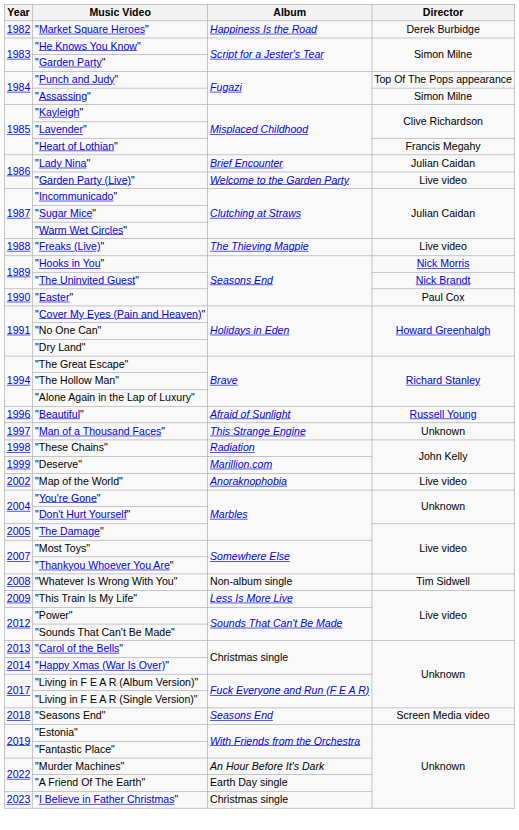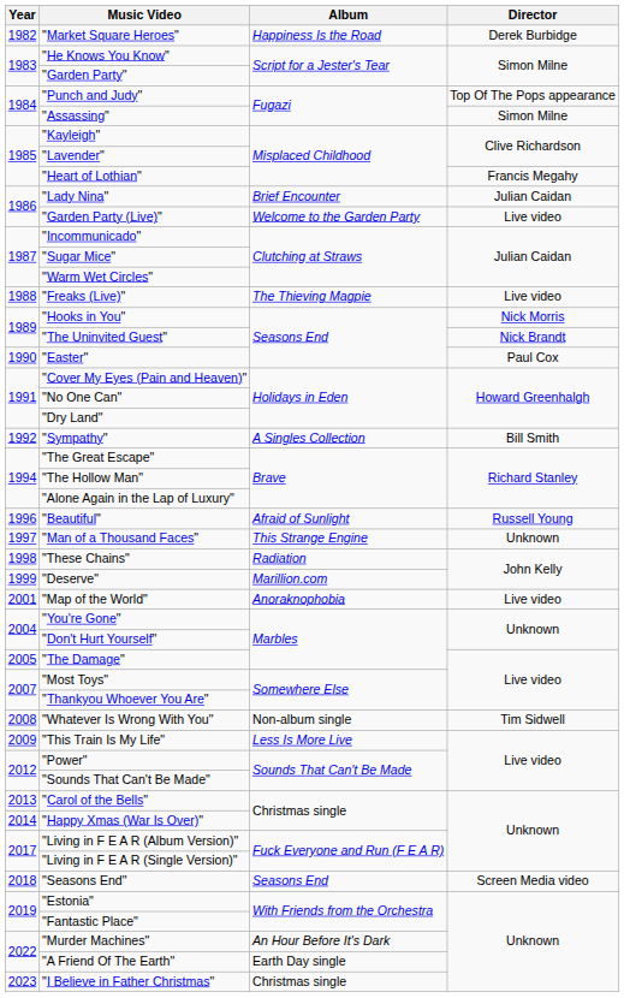 <table class="wikitable">
 <tr>
 <th>Year</th>
 <th>Music Video</th>
 <th>Album</th>
 <th>Director</th>
 </tr>
 <tr>
 <td rowspan="1" align="center"><a href='#'>1982</a></td>
 <td align="left">"<a href='#'>Market Square Heroes</a>"</td>
 <td rowspan="1"><em><a href='#'>Happiness Is the Road</a></em></td>
 <td rowspan="1" align="center">Derek Burbidge</td>
 </tr>
 <tr>
 <td rowspan="2" align="center"><a href='#'>1983</a></td>
 <td align="left">"<a href='#'>He Knows You Know</a>"</td>
 <td rowspan="2"><em><a href='#'>Script for a Jester's Tear</a></em></td>
 <td rowspan="2" align="center">Simon Milne</td>
 </tr>
 <tr>
 <td align="left">"<a href='#'>Garden Party</a>"</td>
 </tr>
 <tr>
 <td rowspan="2" align="center"><a href='#'>1984</a></td>
 <td align="left">"<a href='#'>Punch and Judy</a>"</td>
 <td rowspan="2"><em><a href='#'>Fugazi</a></em></td>
 <td rowspan="1" align="center">Top Of The Pops appearance</td>
 </tr>
 <tr>
 <td align="left">"<a href='#'>Assassing</a>"</td>
 <td rowspan="1" align="center">Simon Milne</td>
 </tr>
 <tr>
 <td rowspan="3" align="center"><a href='#'>1985</a></td>
 <td align="left">"<a href='#'>Kayleigh</a>"</td>
 <td rowspan="3"><em><a href='#'>Misplaced Childhood</a></em></td>
 <td rowspan="2" align="center">Clive Richardson</td>
 </tr>
 <tr>
 <td align="left">"<a href='#'>Lavender</a>"</td>
 </tr>
 <tr>
 <td align="left">"<a href='#'>Heart of Lothian</a>"</td>
 <td rowspan="1" align="center">Francis Megahy</td>
 </tr>
 <tr>
 <td rowspan="2" align="center"><a href='#'>1986</a></td>
 <td align="left">"<a href='#'>Lady Nina</a>"</td>
 <td rowspan="1"><em><a href='#'>Brief Encounter</a></em></td>
 <td rowspan="1" align="center">Julian Caidan</td>
 </tr>
 <tr>
 <td align="left">"<a href='#'>Garden Party (Live)</a>"</td>
 <td rowspan="1"><em><a href='#'>Welcome to the Garden Party</a></em></td>
 <td rowspan="1" align="center">Live video</td>
 </tr>
 <tr>
 <td rowspan="3" align="center"><a href='#'>1987</a></td>
 <td align="left">"<a href='#'>Incommunicado</a>"</td>
 <td rowspan="3"><em><a href='#'>Clutching at Straws</a></em></td>
 <td rowspan="3" align="center">Julian Caidan</td>
 </tr>
 <tr>
 <td align="left">"<a href='#'>Sugar Mice</a>"</td>
 </tr>
 <tr>
 <td align="left">"<a href='#'>Warm Wet Circles</a>"</td>
 </tr>
 <tr>
 <td rowspan="1" align="center"><a href='#'>1988</a></td>
 <td align="left">"<a href='#'>Freaks (Live)</a>"</td>
 <td rowspan="1"><em><a href='#'>The Thieving Magpie</a></em></td>
 <td rowspan="1" align="center">Live video</td>
 </tr>
 <tr>
 <td rowspan="2" align="center"><a href='#'>1989</a></td>
 <td align="left">"<a href='#'>Hooks in You</a>"</td>
 <td rowspan="3"><em><a href='#'>Seasons End</a></em></td>
 <td rowspan="1" align="center"><a href='#'>Nick Morris</a></td>
 </tr>
 <tr>
 <td align="left">"<a href='#'>The Uninvited Guest</a>"</td>
 <td rowspan="1" align="center"><a href='#'>Nick Brandt</a></td>
 </tr>
 <tr>
 <td rowspan="1" align="center"><a href='#'>1990</a></td>
 <td align="left">"<a href='#'>Easter</a>"</td>
 <td rowspan="1" align="center">Paul Cox</td>
 </tr>
 <tr>
 <td rowspan="3" align="center"><a href='#'>1991</a></td>
 <td align="left">"<a href='#'>Cover My Eyes (Pain and Heaven)</a>"</td>
 <td rowspan="3"><em><a href='#'>Holidays in Eden</a></em></td>
 <td rowspan="3" align="center"><a href='#'>Howard Greenhalgh</a></td>
 </tr>
 <tr>
 <td align="left">"No One Can"</td>
 </tr>
 <tr>
 <td align="left">"Dry Land"</td>
 </tr>
 <tr>
+<td rowspan="1" align="center"><a href='#'>1992</a></td>
+<td align="left">"<a href='#'>Sympathy</a>"</td>
+<td rowspan="1"><em><a href='#'>A Singles Collection</a></em></td>
+<td rowspan="1" align="center">Bill Smith</td>
+</tr>
+<tr>
 <td rowspan="3" align="center"><a href='#'>1994</a></td>
 <td align="left">"The Great Escape"</td>
 <td rowspan="3"><em><a href='#'>Brave</a></em></td>
 <td rowspan="3" align="center"><a href='#'>Richard Stanley</a></td>
 </tr>
 <tr>
 <td align="left">"The Hollow Man"</td>
 </tr>
 <tr>
 <td align="left">"Alone Again in the Lap of Luxury"</td>
 </tr>
 <tr>
 <td rowspan="1" align="center"><a href='#'>1996</a></td>
 <td align="left">"<a href='#'>Beautiful</a>"</td>
 <td rowspan="1"><em><a href='#'>Afraid of Sunlight</a></em></td>
 <td rowspan="1" align="center"><a href='#'>Russell Young</a></td>
 </tr>
 <tr>
 <td rowspan="1" align="center"><a href='#'>1997</a></td>
 <td align="left">"<a href='#'>Man of a Thousand Faces</a>"</td>
 <td rowspan="1"><em><a href='#'>This Strange Engine</a></em></td>
 <td rowspan="1" align="center">Unknown</td>
 </tr>
 <tr>
 <td rowspan="1" align="center"><a href='#'>1998</a></td>
 <td align="left">"These Chains"</td>
 <td rowspan="1"><em><a href='#'>Radiation</a></em></td>
 <td rowspan="2" align="center">John Kelly</td>
 </tr>
 <tr>
 <td rowspan="1" align="center"><a href='#'>1999</a></td>
 <td align="left">"Deserve"</td>
 <td rowspan="1"><em><a href='#'>Marillion.com</a></em></td>
 </tr>
 <tr>
-<td rowspan="1" align="center"><a href='#'>2002</a></td>
+<td rowspan="1" align="center"><a href='#'>2001</a></td>
 <td align="left">"Map of the World"</td>
 <td rowspan="1"><em><a href='#'>Anoraknophobia</a></em></td>
 <td rowspan="1" align="center">Live video</td>
 </tr>
 <tr>
 <td rowspan="2" align="center"><a href='#'>2004</a></td>
 <td align="left">"<a href='#'>You're Gone</a>"</td>
 <td rowspan="3"><em><a href='#'>Marbles</a></em></td>
 <td rowspan="2" align="center">Unknown</td>
 </tr>
 <tr>
 <td align="left">"<a href='#'>Don't Hurt Yourself</a>"</td>
 </tr>
 <tr>
 <td rowspan="1" align="center"><a href='#'>2005</a></td>
 <td align="left">"<a href='#'>The Damage</a>"</td>
 <td rowspan="3" align="center">Live video</td>
 </tr>
 <tr>
 <td rowspan="2" align="center"><a href='#'>2007</a></td>
 <td align="left">"Most Toys"</td>
 <td rowspan="2"><em><a href='#'>Somewhere Else</a></em></td>
 </tr>
 <tr>
 <td align="left">"<a href='#'>Thankyou Whoever You Are</a>"</td>
 </tr>
 <tr>
 <td rowspan="1" align="center"><a href='#'>2008</a></td>
 <td align="left">"Whatever Is Wrong With You"</td>
 <td rowspan="1">Non-album single</td>
 <td rowspan="1" align="center">Tim Sidwell</td>
 </tr>
 <tr>
 <td rowspan="1" align="center"><a href='#'>2009</a></td>
 <td align="left">"This Train Is My Life"</td>
 <td rowspan="1"><em><a href='#'>Less Is More Live</a></em></td>
 <td rowspan="3" align="center">Live video</td>
 </tr>
 <tr>
 <td rowspan="2" align="center"><a href='#'>2012</a></td>
 <td align="left">"Power"</td>
 <td rowspan="2"><em><a href='#'>Sounds That Can't Be Made</a></em></td>
 </tr>
 <tr>
 <td align="left">"Sounds That Can't Be Made"</td>
 </tr>
 <tr>
 <td rowspan="1" align="center"><a href='#'>2013</a></td>
 <td align="left">"<a href='#'>Carol of the Bells</a>"</td>
 <td rowspan="2">Christmas single</td>
 <td rowspan="4" align="center">Unknown</td>
 </tr>
 <tr>
 <td rowspan="1" align="center"><a href='#'>2014</a></td>
 <td align="left">"<a href='#'>Happy Xmas (War Is Over)</a>"</td>
 </tr>
 <tr>
 <td rowspan="2" align="center"><a href='#'>2017</a></td>
 <td align="left">"Living in F E A R (Album Version)"</td>
 <td rowspan="2"><em><a href='#'>Fuck Everyone and Run (F E A R)</a></em></td>
 </tr>
 <tr>
 <td align="left">"Living in F E A R (Single Version)"</td>
 </tr>
 <tr>
 <td rowspan="1" align="center"><a href='#'>2018</a></td>
 <td align="left">"Seasons End"</td>
 <td rowspan="1"><em><a href='#'>Seasons End</a></em></td>
 <td rowspan="1" align="center">Screen Media video</td>
 </tr>
 <tr>
 <td rowspan="2" align="center"><a href='#'>2019</a></td>
 <td align="left">"Estonia"</td>
 <td rowspan="2"><em><a href='#'>With Friends from the Orchestra</a></em></td>
 <td rowspan="5" align="center">Unknown</td>
 </tr>
 <tr>
 <td align="left">"Fantastic Place"</td>
 </tr>
 <tr>
 <td rowspan="2" align="center"><a href='#'>2022</a></td>
 <td align="left">"Murder Machines"</td>
 <td rowspan="1"><em>An Hour Before It's Dark</em></td>
 </tr>
 <tr>
 <td align="left">"A Friend Of The Earth"</td>
 <td rowspan="1">Earth Day single</td>
 </tr>
 <tr>
 <td rowspan="1" align="center"><a href='#'>2023</a></td>
 <td align="left">"<a href='#'>I Believe in Father Christmas</a>"</td>
 <td rowspan="1">Christmas single</td>
 </tr>
 </table>
